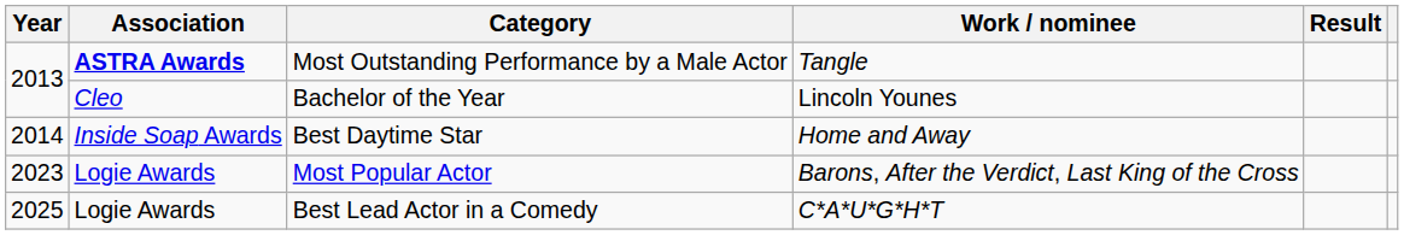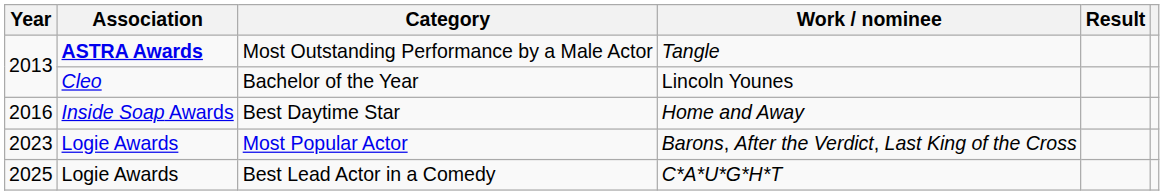 <table class="wikitable">
 <tr>
 <th>Year</th>
 <th>Association</th>
 <th>Category</th>
 <th>Work / nominee</th>
 <th>Result</th>
 <th></th>
 </tr>
 <tr>
 <td rowspan="2">2013</td>
 <td><strong><a href='#'>ASTRA Awards</a></strong></td>
 <td>Most Outstanding Performance by a Male Actor</td>
 <td><em>Tangle</em></td>
 <td></td>
 <td style="text-align:center;"></td>
 </tr>
 <tr>
 <td><em><a href='#'>Cleo</a></em></td>
 <td>Bachelor of the Year</td>
 <td>Lincoln Younes</td>
 <td></td>
 <td style="text-align:center;"></td>
 </tr>
 <tr>
-<td>2014</td>
+<td>2016</td>
 <td><a href='#'><em>Inside Soap</em> Awards</a></td>
 <td>Best Daytime Star</td>
 <td><em>Home and Away</em></td>
 <td></td>
 <td style="text-align:center;"></td>
 </tr>
 <tr>
 <td>2023</td>
 <td><a href='#'>Logie Awards</a></td>
 <td><a href='#'>Most Popular Actor</a></td>
 <td><em>Barons</em>, <em>After the Verdict</em>, <em>Last King of the Cross</em></td>
 <td></td>
 <td style="text-align:center;"></td>
 </tr>
 <tr>
 <td>2025</td>
 <td>Logie Awards</td>
 <td>Best Lead Actor in a Comedy</td>
 <td><em>C*A*U*G*H*T</em></td>
 <td></td>
 <td style="text-align:center;"></td>
 </tr>
 </table>
